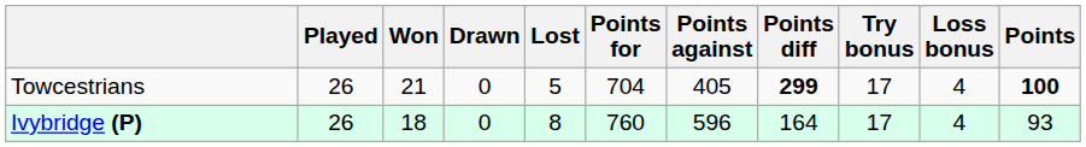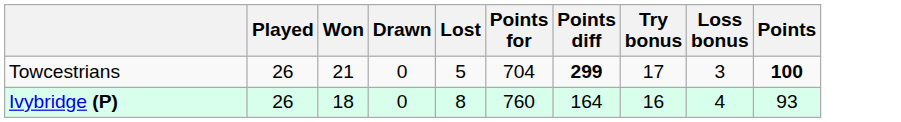 <table class="wikitable" style="text-align:center">
 <tr>
 <th bgcolor="#efefef" width="195"></th>
 <th bgcolor="#efefef" width="20">Played</th>
 <th bgcolor="#efefef" width="20">Won</th>
 <th bgcolor="#efefef" width="20">Drawn</th>
 <th bgcolor="#efefef" width="20">Lost</th>
 <th bgcolor="#efefef" width="20">Points for</th>
-<th bgcolor="#efefef" width="20">Points against</th>
 <th bgcolor="#efefef" width="20">Points diff</th>
 <th bgcolor="#efefef" width="20">Try bonus</th>
 <th bgcolor="#efefef" width="20">Loss bonus</th>
 <th bgcolor="#efefef" width="20">Points</th>
 </tr>
 <tr>
 <td style="text-align:left;">Towcestrians</td>
 <td>26</td>
 <td>21</td>
 <td>0</td>
 <td>5</td>
 <td>704</td>
-<td>405</td>
 <td><strong>299</strong></td>
 <td>17</td>
-<td>4</td>
+<td>3</td>
 <td><strong>100</strong></td>
 </tr>
 <tr bgcolor=#d8ffeb align=center>
 <td align=left><a href='#'>Ivybridge</a> <strong>(P)</strong></td>
 <td>26</td>
 <td>18</td>
 <td>0</td>
 <td>8</td>
 <td>760</td>
-<td>596</td>
 <td>164</td>
-<td>17</td>
+<td>16</td>
 <td>4</td>
 <td>93</td>
 </tr>
 </table>
